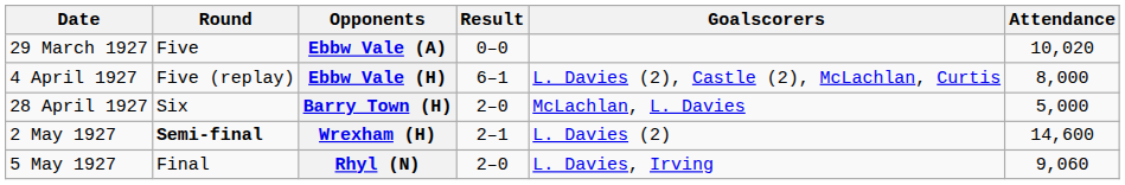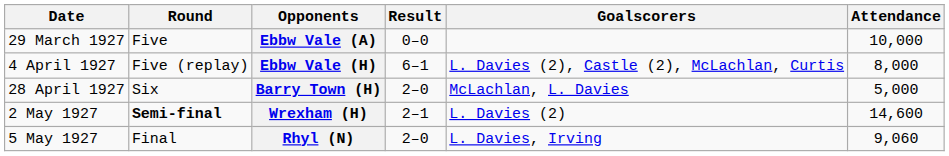 <table class="wikitable plainrowheaders sortable">
 <tr>
 <th scope=col>Date</th>
 <th scope=col>Round</th>
 <th scope=col>Opponents</th>
 <th scope=col>Result</th>
 <th scope=col class=unsortable>Goalscorers</th>
 <th scope=col>Attendance</th>
 </tr>
 <tr>
 <td>29 March 1927</td>
 <td>Five</td>
 <th scope=row><a href='#'>Ebbw Vale</a> (A)</th>
 <td align=center>0–0</td>
 <td></td>
-<td align=center>10,020</td>
+<td align=center>10,000</td>
 </tr>
 <tr>
 <td>4 April 1927</td>
 <td>Five (replay)</td>
 <th scope=row><a href='#'>Ebbw Vale</a> (H)</th>
 <td align=center>6–1</td>
 <td><a href='#'>L. Davies</a> (2), <a href='#'>Castle</a> (2), <a href='#'>McLachlan</a>, <a href='#'>Curtis</a></td>
 <td align=center>8,000</td>
 </tr>
 <tr>
 <td>28 April 1927</td>
 <td>Six</td>
 <th scope=row><a href='#'>Barry Town</a> (H)</th>
 <td align=center>2–0</td>
 <td><a href='#'>McLachlan</a>, <a href='#'>L. Davies</a></td>
 <td align=center>5,000</td>
 </tr>
 <tr>
 <td>2 May 1927</td>
 <td><strong>Semi-final</strong></td>
 <th scope=row><a href='#'>Wrexham</a> (H)</th>
 <td align=center>2–1</td>
 <td><a href='#'>L. Davies</a> (2)</td>
 <td align=center>14,600</td>
 </tr>
 <tr>
 <td>5 May 1927</td>
 <td>Final</td>
 <th scope=row><a href='#'>Rhyl</a> (N)</th>
 <td align=center>2–0</td>
 <td><a href='#'>L. Davies</a>, <a href='#'>Irving</a></td>
 <td align=center>9,060</td>
 </tr>
 </table>
